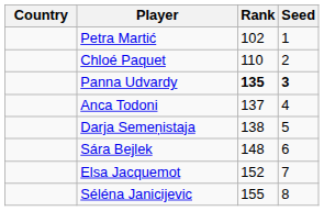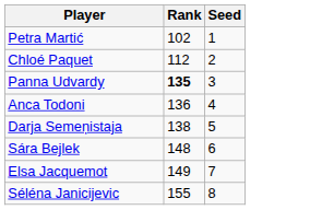 <table class="wikitable">
 <tr>
-<th width="75">Country</th>
 <th width="175">Player</th>
 <th>Rank</th>
 <th>Seed</th>
 </tr>
 <tr>
-<td></td>
 <td><a href='#'>Petra Martić</a></td>
 <td>102</td>
 <td>1</td>
 </tr>
 <tr>
-<td></td>
 <td><a href='#'>Chloé Paquet</a></td>
-<td>110</td>
+<td>112</td>
 <td>2</td>
 </tr>
 <tr>
-<td></td>
 <td><a href='#'>Panna Udvardy</a></td>
 <td><strong>135</strong></td>
-<td><strong>3</strong></td>
+<td>3</td>
 </tr>
 <tr>
-<td></td>
 <td><a href='#'>Anca Todoni</a></td>
-<td>137</td>
+<td>136</td>
 <td>4</td>
 </tr>
 <tr>
-<td></td>
 <td><a href='#'>Darja Semeņistaja</a></td>
 <td>138</td>
 <td>5</td>
 </tr>
 <tr>
-<td></td>
 <td><a href='#'>Sára Bejlek</a></td>
 <td>148</td>
 <td>6</td>
 </tr>
 <tr>
-<td></td>
 <td><a href='#'>Elsa Jacquemot</a></td>
-<td>152</td>
+<td>149</td>
 <td>7</td>
 </tr>
 <tr>
-<td></td>
 <td><a href='#'>Séléna Janicijevic</a></td>
 <td>155</td>
 <td>8</td>
 </tr>
 </table>
